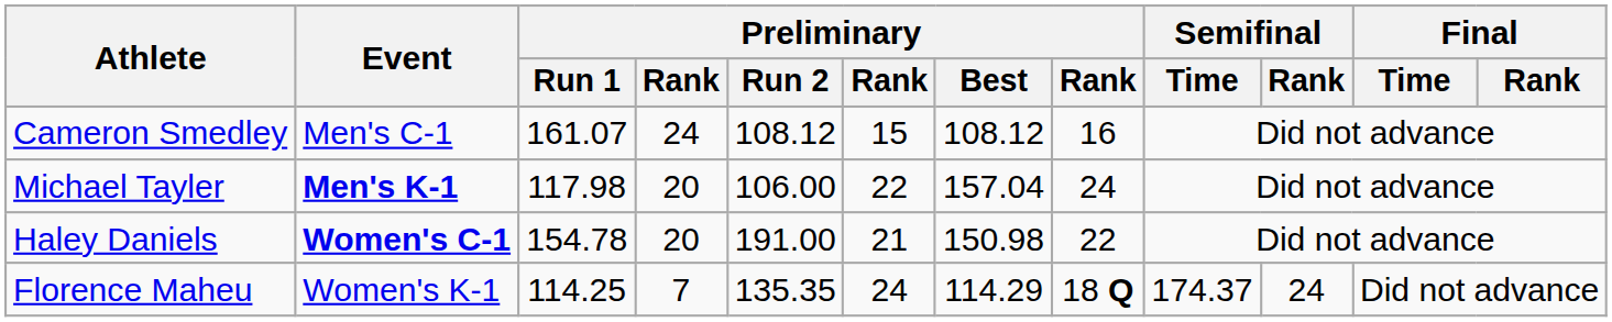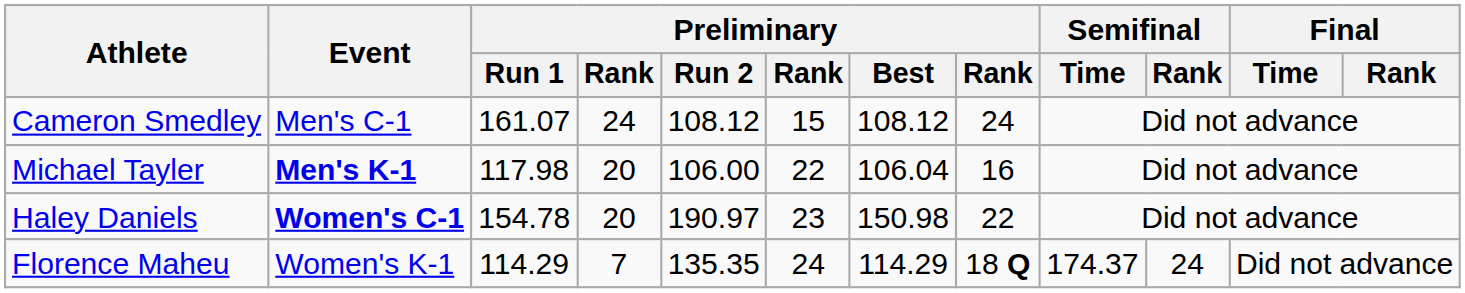 <table class=wikitable style=font-size:90%;text-align:center>
 <tr>
 <th rowspan=2>Athlete</th>
 <th rowspan=2>Event</th>
 <th colspan=6>Preliminary</th>
 <th colspan=2>Semifinal</th>
 <th colspan=2>Final</th>
 </tr>
 <tr style=font-size:95%>
 <th>Run 1</th>
 <th>Rank</th>
 <th>Run 2</th>
 <th>Rank</th>
 <th>Best</th>
 <th>Rank</th>
 <th>Time</th>
 <th>Rank</th>
 <th>Time</th>
 <th>Rank</th>
 </tr>
 <tr>
 <td align=left><a href='#'>Cameron Smedley</a></td>
 <td align=left><a href='#'>Men's C-1</a></td>
 <td>161.07</td>
 <td>24</td>
 <td>108.12</td>
 <td>15</td>
 <td>108.12</td>
-<td>16</td>
+<td>24</td>
 <td colspan=4>Did not advance</td>
 </tr>
 <tr>
 <td align=left><a href='#'>Michael Tayler</a></td>
 <td align=left><strong><a href='#'>Men's K-1</a></strong></td>
 <td>117.98</td>
 <td>20</td>
 <td>106.00</td>
 <td>22</td>
-<td>157.04</td>
-<td>24</td>
+<td>106.04</td>
+<td>16</td>
 <td colspan=4>Did not advance</td>
 </tr>
 <tr>
 <td align=left><a href='#'>Haley Daniels</a></td>
 <td align=left><strong><a href='#'>Women's C-1</a></strong></td>
 <td>154.78</td>
 <td>20</td>
-<td>191.00</td>
-<td>21</td>
+<td>190.97</td>
+<td>23</td>
 <td>150.98</td>
 <td>22</td>
 <td colspan=4>Did not advance</td>
 </tr>
 <tr>
 <td align=left><a href='#'>Florence Maheu</a></td>
 <td align=left><a href='#'>Women's K-1</a></td>
-<td>114.25</td>
+<td>114.29</td>
 <td>7</td>
 <td>135.35</td>
 <td>24</td>
 <td>114.29</td>
 <td>18 <strong>Q</strong></td>
 <td>174.37</td>
 <td>24</td>
 <td colspan=2>Did not advance</td>
 </tr>
 </table>
